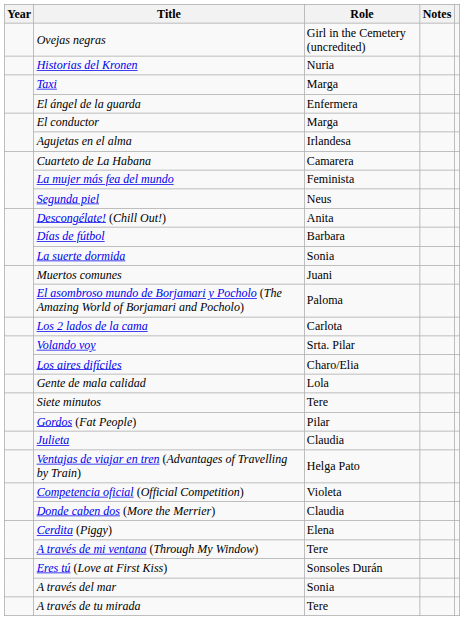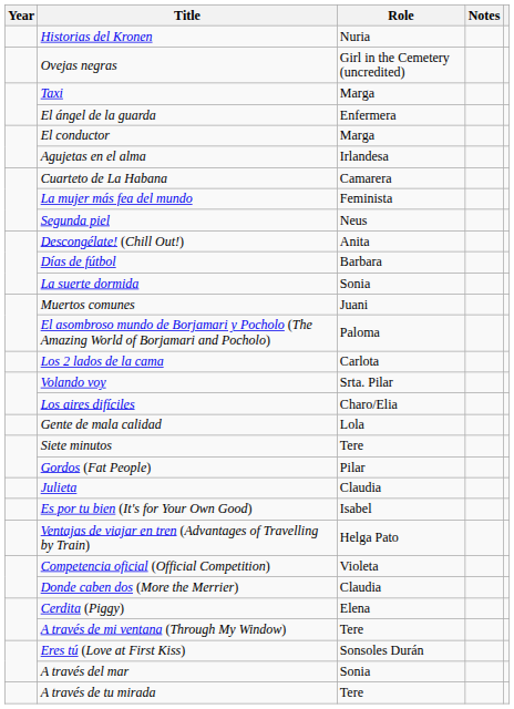 <table class="wikitable">
 <tr>
 <th>Year</th>
 <th>Title</th>
 <th>Role</th>
 <th>Notes</th>
 <th></th>
 </tr>
 <tr>
 <td></td>
-<td><em>Ovejas negras</em></td>
-<td>Girl in the Cemetery (uncredited)</td>
+<td><em><a href='#'>Historias del Kronen</a></em></td>
+<td>Nuria</td>
 <td></td>
 <td></td>
 </tr>
 <tr>
 <td></td>
-<td><em><a href='#'>Historias del Kronen</a></em></td>
-<td>Nuria</td>
+<td><em>Ovejas negras</em></td>
+<td>Girl in the Cemetery (uncredited)</td>
 <td></td>
 <td></td>
 </tr>
 <tr>
 <td rowspan = "2"></td>
 <td><em><a href='#'>Taxi</a></em></td>
 <td>Marga</td>
 <td></td>
 <td></td>
 </tr>
 <tr>
 <td><em>El ángel de la guarda</em></td>
 <td>Enfermera</td>
 <td></td>
 <td></td>
 </tr>
 <tr>
 <td rowspan = "2"></td>
 <td><em>El conductor</em></td>
 <td>Marga</td>
 <td></td>
 <td></td>
 </tr>
 <tr>
 <td><em>Agujetas en el alma </em></td>
 <td>Irlandesa</td>
 <td></td>
 <td></td>
 </tr>
 <tr>
 <td rowspan = "3"></td>
 <td><em>Cuarteto de La Habana</em></td>
 <td>Camarera</td>
 <td></td>
 <td></td>
 </tr>
 <tr>
 <td><em><a href='#'>La mujer más fea del mundo</a></em></td>
 <td>Feminista</td>
 <td></td>
 <td></td>
 </tr>
 <tr>
 <td><em><a href='#'>Segunda piel</a></em></td>
 <td>Neus</td>
 <td></td>
 <td></td>
 </tr>
 <tr>
 <td rowspan = "3"></td>
 <td><em><a href='#'>Descongélate!</a></em> (<em>Chill Out!</em>)</td>
 <td>Anita</td>
 <td></td>
 <td></td>
 </tr>
 <tr>
 <td><em><a href='#'>Días de fútbol</a></em></td>
 <td>Barbara</td>
 <td></td>
 <td></td>
 </tr>
 <tr>
 <td><em><a href='#'>La suerte dormida</a></em></td>
 <td>Sonia</td>
 <td></td>
 <td></td>
 </tr>
 <tr>
 <td rowspan = "2"></td>
 <td><em>Muertos comunes</em></td>
 <td>Juani</td>
 <td></td>
 <td></td>
 </tr>
 <tr>
 <td><em><a href='#'>El asombroso mundo de Borjamari y Pocholo</a></em> (<em>The Amazing World of Borjamari and Pocholo</em>)</td>
 <td>Paloma</td>
 <td></td>
 <td></td>
 </tr>
 <tr>
 <td></td>
 <td><em><a href='#'>Los 2 lados de la cama</a></em></td>
 <td>Carlota</td>
 <td></td>
 <td></td>
 </tr>
 <tr>
 <td rowspan = "2"></td>
 <td><em><a href='#'>Volando voy</a></em></td>
 <td>Srta. Pilar</td>
 <td></td>
 </tr>
 <tr>
 <td><em><a href='#'>Los aires difíciles</a></em></td>
 <td>Charo/Elia</td>
 <td></td>
 <td></td>
 </tr>
 <tr>
 <td></td>
 <td><em>Gente de mala calidad</em></td>
 <td>Lola</td>
 <td></td>
 <td></td>
 </tr>
 <tr>
 <td rowspan = "2"></td>
 <td><em>Siete minutos</em></td>
 <td>Tere</td>
 <td></td>
 <td></td>
 </tr>
 <tr>
 <td><em><a href='#'>Gordos</a></em> (<em>Fat People</em>)</td>
 <td>Pilar</td>
 <td></td>
 <td></td>
 </tr>
 <tr>
 <td></td>
 <td><em><a href='#'>Julieta</a></em></td>
 <td>Claudia</td>
 <td></td>
 <td></td>
 </tr>
 <tr>
 <td></td>
+<td><em><a href='#'>Es por tu bien</a></em> (<em>It's for Your Own Good</em>)</td>
+<td>Isabel</td>
+<td></td>
+<td></td>
+</tr>
+<tr>
+<td></td>
 <td><em><a href='#'>Ventajas de viajar en tren</a></em> (<em>Advantages of Travelling by Train</em>)</td>
 <td>Helga Pato</td>
 <td></td>
 <td></td>
 </tr>
 <tr>
 <td rowspan = "2"></td>
 <td><em><a href='#'>Competencia oficial</a></em> (<em>Official Competition</em>)</td>
 <td>Violeta</td>
 <td></td>
 <td></td>
 </tr>
 <tr>
 <td><em><a href='#'>Donde caben dos</a></em> (<em>More the Merrier</em>)</td>
 <td>Claudia</td>
 <td></td>
 <td></td>
 </tr>
 <tr>
 <td rowspan = "2"></td>
 <td><em><a href='#'>Cerdita</a></em> (<em>Piggy</em>)</td>
 <td>Elena</td>
 <td></td>
 <td></td>
 </tr>
 <tr>
 <td><em><a href='#'>A través de mi ventana</a></em> (<em>Through My Window</em>)</td>
 <td>Tere</td>
 <td></td>
 <td></td>
 </tr>
 <tr>
 <td rowspan = "2"></td>
 <td><em><a href='#'>Eres tú</a></em> (<em>Love at First Kiss</em>)</td>
 <td>Sonsoles Durán</td>
 <td></td>
 <td></td>
 </tr>
 <tr>
 <td><em>A través del mar</em></td>
 <td>Sonia</td>
 <td></td>
 <td></td>
 </tr>
 <tr>
 <td></td>
 <td><em>A través de tu mirada</em></td>
 <td>Tere</td>
 <td></td>
 <td></td>
 </tr>
 </table>
